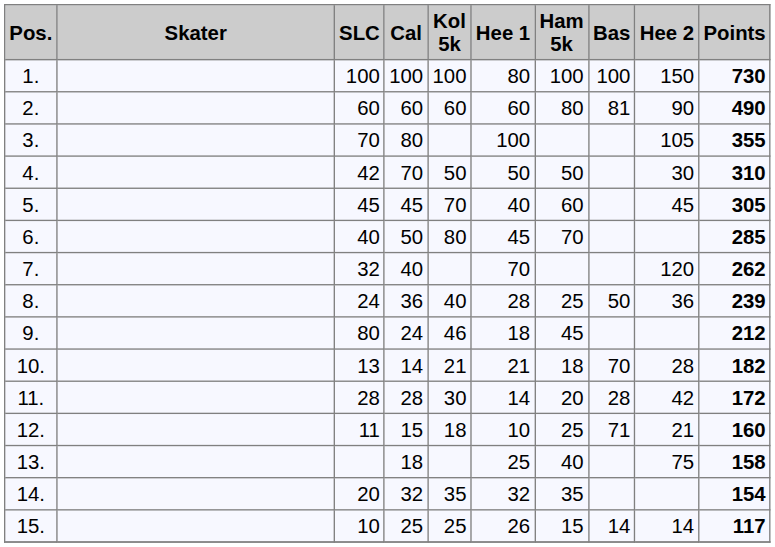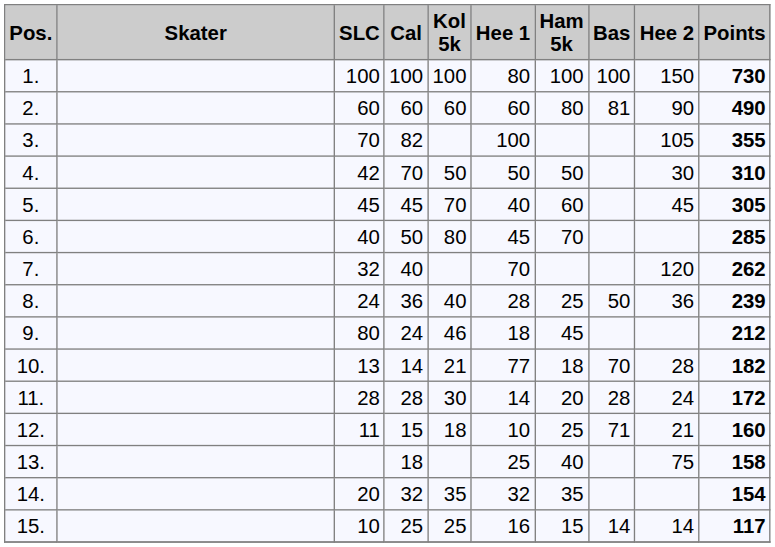 <table bgcolor="#f7f8ff" cellpadding="3" cellspacing="0" border="1" style="font-size: 95%; border: gray solid 1px; border-collapse: collapse;">
 <tr bgcolor="#CCCCCC">
 <td align="center" width="10"><strong>Pos.</strong></td>
 <td align="center" width="200"><strong>Skater</strong></td>
 <td align="center" width="20"><strong>SLC</strong></td>
 <td align="center" width="20"><strong>Cal</strong></td>
 <td align="center" width="20"><strong>Kol<br>5k</strong></td>
 <td align="center" width="20"><strong>Hee 1</strong></td>
 <td align="center" width="20"><strong>Ham<br>5k</strong></td>
 <td align="center" width="20"><strong>Bas</strong></td>
 <td align="center" width="20"><strong>Hee 2</strong></td>
 <td align="center" width="20"><strong>Points</strong></td>
 </tr>
 <tr align="left">
 <td align="center">1.</td>
 <td></td>
 <td align="right">100</td>
 <td align="right">100</td>
 <td align="right">100</td>
 <td align="right">80</td>
 <td align="right">100</td>
 <td align="right">100</td>
 <td align="right">150</td>
 <td align="right"><strong>730</strong></td>
 </tr>
 <tr align="left">
 <td align="center">2.</td>
 <td></td>
 <td align="right">60</td>
 <td align="right">60</td>
 <td align="right">60</td>
 <td align="right">60</td>
 <td align="right">80</td>
 <td align="right">81</td>
 <td align="right">90</td>
 <td align="right"><strong>490</strong></td>
 </tr>
 <tr align="left">
 <td align="center">3.</td>
 <td></td>
 <td align="right">70</td>
-<td align="right">80</td>
+<td align="right">82</td>
 <td align="right"></td>
 <td align="right">100</td>
 <td align="right"></td>
 <td align="right"></td>
 <td align="right">105</td>
 <td align="right"><strong>355</strong></td>
 </tr>
 <tr align="left">
 <td align="center">4.</td>
 <td></td>
 <td align="right">42</td>
 <td align="right">70</td>
 <td align="right">50</td>
 <td align="right">50</td>
 <td align="right">50</td>
 <td align="right"></td>
 <td align="right">30</td>
 <td align="right"><strong>310</strong></td>
 </tr>
 <tr align="left">
 <td align="center">5.</td>
 <td></td>
 <td align="right">45</td>
 <td align="right">45</td>
 <td align="right">70</td>
 <td align="right">40</td>
 <td align="right">60</td>
 <td align="right"></td>
 <td align="right">45</td>
 <td align="right"><strong>305</strong></td>
 </tr>
 <tr align="left">
 <td align="center">6.</td>
 <td></td>
 <td align="right">40</td>
 <td align="right">50</td>
 <td align="right">80</td>
 <td align="right">45</td>
 <td align="right">70</td>
 <td align="right"></td>
 <td align="right"></td>
 <td align="right"><strong>285</strong></td>
 </tr>
 <tr align="left">
 <td align="center">7.</td>
 <td></td>
 <td align="right">32</td>
 <td align="right">40</td>
 <td align="right"></td>
 <td align="right">70</td>
 <td align="right"></td>
 <td align="right"></td>
 <td align="right">120</td>
 <td align="right"><strong>262</strong></td>
 </tr>
 <tr align="left">
 <td align="center">8.</td>
 <td></td>
 <td align="right">24</td>
 <td align="right">36</td>
 <td align="right">40</td>
 <td align="right">28</td>
 <td align="right">25</td>
 <td align="right">50</td>
 <td align="right">36</td>
 <td align="right"><strong>239</strong></td>
 </tr>
 <tr align="left">
 <td align="center">9.</td>
 <td></td>
 <td align="right">80</td>
 <td align="right">24</td>
 <td align="right">46</td>
 <td align="right">18</td>
 <td align="right">45</td>
 <td align="right"></td>
 <td align="right"></td>
 <td align="right"><strong>212</strong></td>
 </tr>
 <tr align="left">
 <td align="center">10.</td>
 <td></td>
 <td align="right">13</td>
 <td align="right">14</td>
 <td align="right">21</td>
-<td align="right">21</td>
+<td align="right">77</td>
 <td align="right">18</td>
 <td align="right">70</td>
 <td align="right">28</td>
 <td align="right"><strong>182</strong></td>
 </tr>
 <tr align="left">
 <td align="center">11.</td>
 <td></td>
 <td align="right">28</td>
 <td align="right">28</td>
 <td align="right">30</td>
 <td align="right">14</td>
 <td align="right">20</td>
 <td align="right">28</td>
-<td align="right">42</td>
+<td align="right">24</td>
 <td align="right"><strong>172</strong></td>
 </tr>
 <tr align="left">
 <td align="center">12.</td>
 <td></td>
 <td align="right">11</td>
 <td align="right">15</td>
 <td align="right">18</td>
 <td align="right">10</td>
 <td align="right">25</td>
 <td align="right">71</td>
 <td align="right">21</td>
 <td align="right"><strong>160</strong></td>
 </tr>
 <tr align="left">
 <td align="center">13.</td>
 <td></td>
 <td align="right"></td>
 <td align="right">18</td>
 <td align="right"></td>
 <td align="right">25</td>
 <td align="right">40</td>
 <td align="right"></td>
 <td align="right">75</td>
 <td align="right"><strong>158</strong></td>
 </tr>
 <tr align="left">
 <td align="center">14.</td>
 <td></td>
 <td align="right">20</td>
 <td align="right">32</td>
 <td align="right">35</td>
 <td align="right">32</td>
 <td align="right">35</td>
 <td align="right"></td>
 <td align="right"></td>
 <td align="right"><strong>154</strong></td>
 </tr>
 <tr align="left">
 <td align="center">15.</td>
 <td></td>
 <td align="right">10</td>
 <td align="right">25</td>
 <td align="right">25</td>
-<td align="right">26</td>
+<td align="right">16</td>
 <td align="right">15</td>
 <td align="right">14</td>
 <td align="right">14</td>
 <td align="right"><strong>117</strong><br></td>
 </tr>
 <tr>
 </tr>
 </table>
